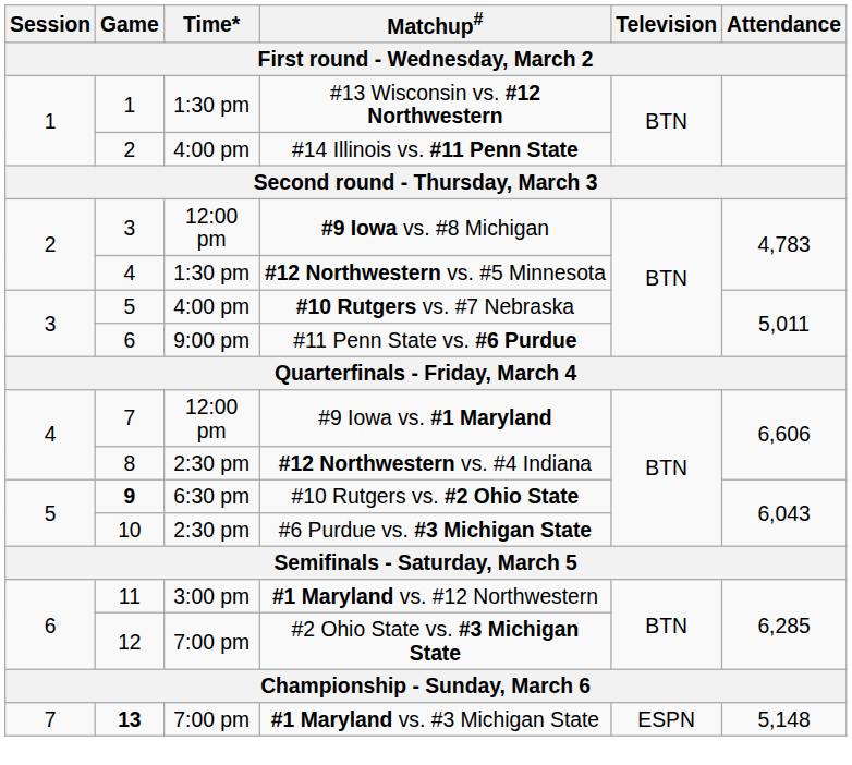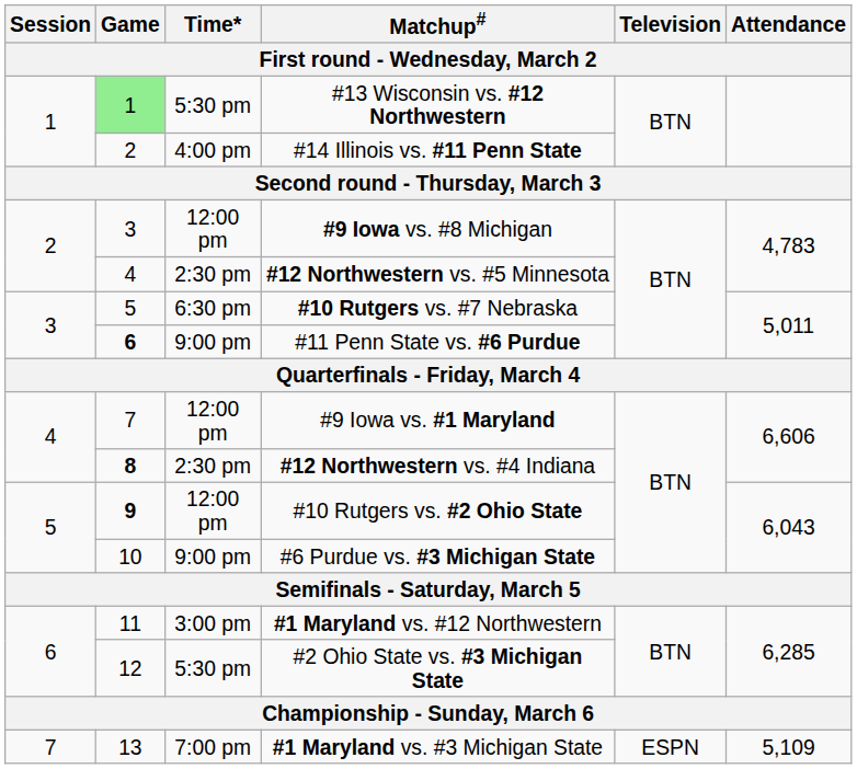 <table class="wikitable" style="text-align:center;font-size: 95%">
 <tr>
 <th>Session</th>
 <th>Game</th>
 <th>Time*</th>
 <th>Matchup<sup>#</sup></th>
 <th>Television</th>
 <th>Attendance</th>
 </tr>
 <tr>
 <th colspan=6>First round - Wednesday, March 2</th>
 </tr>
 <tr>
 <td rowspan=2 align=center>1</td>
-<td>1</td>
-<td>1:30 pm</td>
+<td style="background: lightgreen;">1</td>
+<td>5:30 pm</td>
 <td>#13 Wisconsin vs. <strong>#12 Northwestern</strong></td>
 <td rowspan=2 style="text-align:center;">BTN</td>
 <td rowspan=2></td>
 </tr>
 <tr>
 <td>2</td>
 <td>4:00 pm</td>
 <td>#14 Illinois vs. <strong>#11 Penn State</strong></td>
 </tr>
 <tr>
 <th colspan=6>Second round - Thursday, March 3</th>
 </tr>
 <tr>
 <td rowspan=2 align=center>2</td>
 <td>3</td>
 <td>12:00 pm</td>
 <td><strong>#9 Iowa</strong> vs. #8 Michigan</td>
 <td rowspan=4 style="text-align:center;">BTN</td>
 <td rowspan=2 style="text-align:center;">4,783</td>
 </tr>
 <tr>
 <td>4</td>
-<td>1:30 pm</td>
+<td>2:30 pm</td>
 <td><strong>#12 Northwestern</strong> vs. #5 Minnesota</td>
 </tr>
 <tr>
 <td rowspan=2 align=center>3</td>
 <td>5</td>
-<td>4:00 pm</td>
+<td>6:30 pm</td>
 <td><strong>#10 Rutgers</strong> vs. #7 Nebraska</td>
 <td rowspan=2 style="text-align:center;">5,011</td>
 </tr>
 <tr>
-<td>6</td>
+<td><strong>6</strong></td>
 <td>9:00 pm</td>
 <td>#11 Penn State vs. <strong>#6 Purdue</strong></td>
 </tr>
 <tr>
 <th colspan=6>Quarterfinals - Friday, March 4</th>
 </tr>
 <tr>
 <td rowspan=2 align=center>4</td>
 <td>7</td>
 <td>12:00 pm</td>
 <td>#9 Iowa vs. <strong>#1 Maryland</strong></td>
 <td rowspan=4 style="text-align:center;">BTN</td>
 <td rowspan=2 style="text-align:center;">6,606</td>
 </tr>
 <tr>
-<td>8</td>
+<td><strong>8</strong></td>
 <td>2:30 pm</td>
 <td><strong>#12 Northwestern</strong> vs. #4 Indiana</td>
 </tr>
 <tr>
 <td rowspan=2 align=center>5</td>
 <td><strong>9</strong></td>
-<td>6:30 pm</td>
+<td>12:00 pm</td>
 <td>#10 Rutgers vs. <strong>#2 Ohio State</strong></td>
 <td rowspan=2 style="text-align:center;">6,043</td>
 </tr>
 <tr>
 <td>10</td>
-<td>2:30 pm</td>
+<td>9:00 pm</td>
 <td>#6 Purdue vs. <strong>#3 Michigan State</strong></td>
 </tr>
 <tr>
 <th colspan=6>Semifinals - Saturday, March 5</th>
 </tr>
 <tr>
 <td rowspan=2 align=center>6</td>
 <td>11</td>
 <td>3:00 pm</td>
 <td><strong>#1 Maryland</strong> vs. #12 Northwestern</td>
 <td rowspan=2 style="text-align:center;">BTN</td>
 <td rowspan=2 style="text-align:center;">6,285</td>
 </tr>
 <tr>
 <td>12</td>
-<td>7:00 pm</td>
+<td>5:30 pm</td>
 <td>#2 Ohio State vs. <strong>#3 Michigan State</strong></td>
 </tr>
 <tr>
 <th colspan=6>Championship - Sunday, March 6</th>
 </tr>
 <tr>
 <td>7</td>
-<td><strong>13</strong></td>
+<td>13</td>
 <td>7:00 pm</td>
 <td><strong>#1 Maryland</strong> vs. #3 Michigan State</td>
 <td>ESPN</td>
-<td>5,148</td>
+<td>5,109</td>
 </tr>
 </table>
